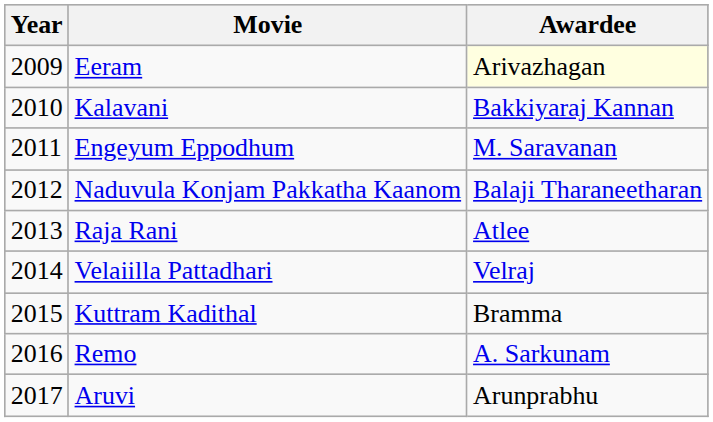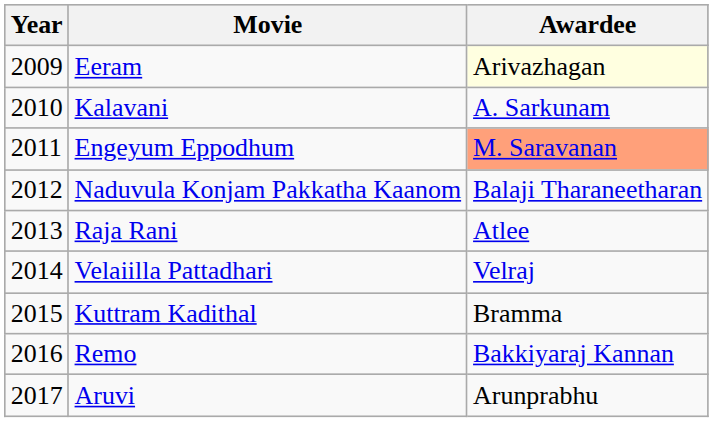 <table class="wikitable">
 <tr>
 <th>Year</th>
 <th>Movie</th>
 <th>Awardee</th>
 </tr>
 <tr>
 <td>2009</td>
 <td><a href='#'>Eeram</a></td>
 <td style="background: lightyellow;">Arivazhagan</td>
 </tr>
 <tr>
 <td>2010</td>
 <td><a href='#'>Kalavani</a></td>
-<td><a href='#'>Bakkiyaraj Kannan</a></td>
+<td><a href='#'>A. Sarkunam</a></td>
 </tr>
 <tr>
 <td>2011</td>
 <td><a href='#'>Engeyum Eppodhum</a></td>
-<td><a href='#'>M. Saravanan</a></td>
+<td style="background: lightsalmon;"><a href='#'>M. Saravanan</a></td>
 </tr>
 <tr>
 <td>2012</td>
 <td><a href='#'>Naduvula Konjam Pakkatha Kaanom</a></td>
 <td><a href='#'>Balaji Tharaneetharan</a></td>
 </tr>
 <tr>
 <td>2013</td>
 <td><a href='#'>Raja Rani</a></td>
 <td><a href='#'>Atlee</a></td>
 </tr>
 <tr>
 <td>2014</td>
 <td><a href='#'>Velaiilla Pattadhari</a></td>
 <td><a href='#'>Velraj</a></td>
 </tr>
 <tr>
 <td>2015</td>
 <td><a href='#'>Kuttram Kadithal</a></td>
 <td>Bramma</td>
 </tr>
 <tr>
 <td>2016</td>
 <td><a href='#'>Remo</a></td>
-<td><a href='#'>A. Sarkunam</a></td>
+<td><a href='#'>Bakkiyaraj Kannan</a></td>
 </tr>
 <tr>
 <td>2017</td>
 <td><a href='#'>Aruvi</a></td>
 <td>Arunprabhu</td>
 </tr>
 </table>
